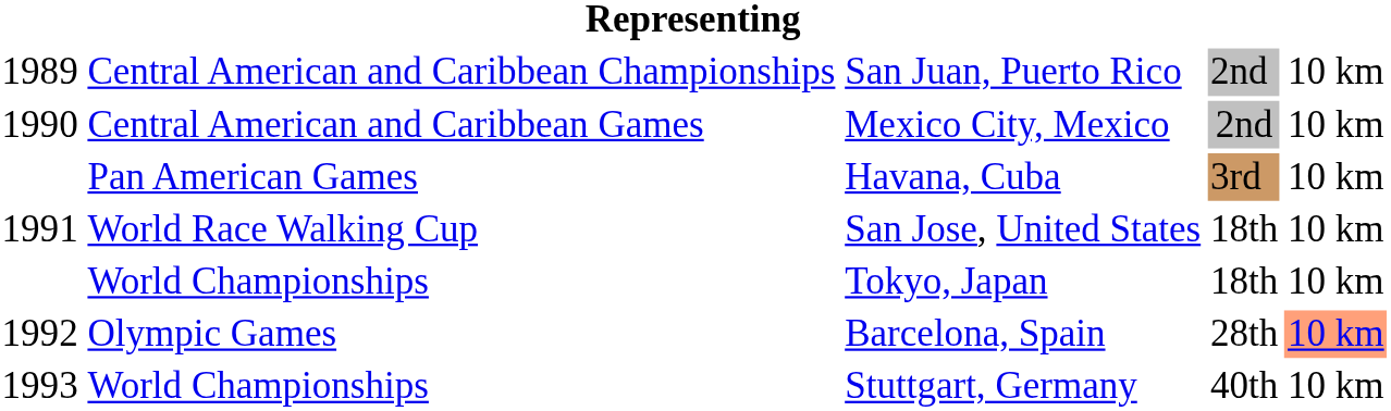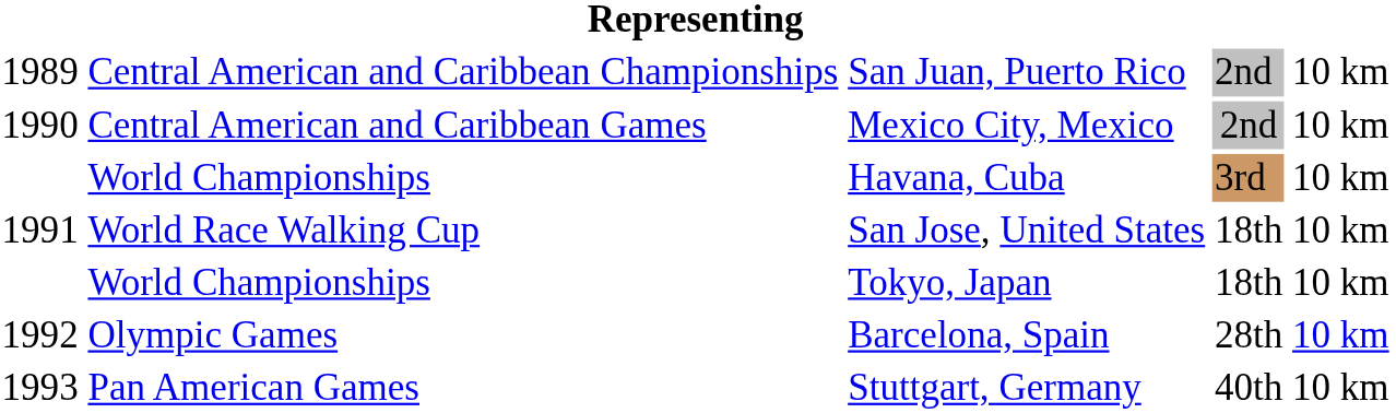 <table>
 <tr>
 <th colspan="5">Representing </th>
 </tr>
 <tr>
 <td>1989</td>
 <td><a href='#'>Central American and Caribbean Championships</a></td>
 <td><a href='#'>San Juan, Puerto Rico</a></td>
 <td bgcolor="silver">2nd</td>
 <td>10 km</td>
 </tr>
 <tr>
 <td>1990</td>
 <td><a href='#'>Central American and Caribbean Games</a></td>
 <td><a href='#'>Mexico City, Mexico</a></td>
 <td bgcolor="silver" align="center">2nd</td>
 <td>10 km</td>
 </tr>
 <tr>
 <td rowspan=3>1991</td>
-<td><a href='#'>Pan American Games</a></td>
+<td><a href='#'>World Championships</a></td>
 <td><a href='#'>Havana, Cuba</a></td>
 <td bgcolor="cc9966">3rd</td>
 <td>10 km</td>
 </tr>
 <tr>
 <td><a href='#'>World Race Walking Cup</a></td>
 <td><a href='#'>San Jose</a>, <a href='#'>United States</a></td>
 <td>18th</td>
 <td>10 km</td>
 </tr>
 <tr>
 <td><a href='#'>World Championships</a></td>
 <td><a href='#'>Tokyo, Japan</a></td>
 <td>18th</td>
 <td>10 km</td>
 </tr>
 <tr>
 <td>1992</td>
 <td><a href='#'>Olympic Games</a></td>
 <td><a href='#'>Barcelona, Spain</a></td>
 <td>28th</td>
-<td style="background: lightsalmon;"><a href='#'>10 km</a></td>
+<td><a href='#'>10 km</a></td>
 </tr>
 <tr>
 <td>1993</td>
-<td><a href='#'>World Championships</a></td>
+<td><a href='#'>Pan American Games</a></td>
 <td><a href='#'>Stuttgart, Germany</a></td>
 <td align="center">40th</td>
 <td>10 km</td>
 </tr>
 </table>
